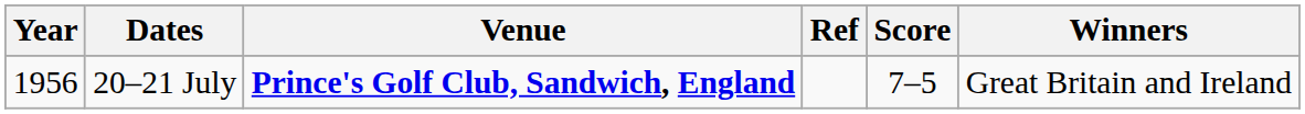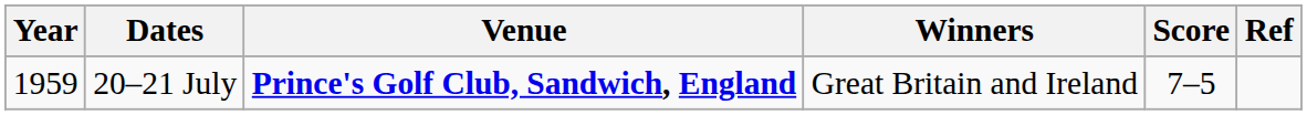 <table class="wikitable" style="text-align: center">
 <tr>
 <th>Year</th>
 <th>Dates</th>
 <th>Venue</th>
+<th>Winners</th>
+<th>Score</th>
 <th>Ref</th>
-<th>Score</th>
-<th>Winners</th>
 </tr>
 <tr>
-<td>1956</td>
+<td>1959</td>
 <td>20–21 July</td>
 <td align="left"><strong><a href='#'>Prince's Golf Club, Sandwich</a>, <a href='#'>England</a></strong></td>
+<td>Great Britain and Ireland</td>
+<td>7–5</td>
 <td></td>
-<td>7–5</td>
-<td>Great Britain and Ireland</td>
 </tr>
 </table>
